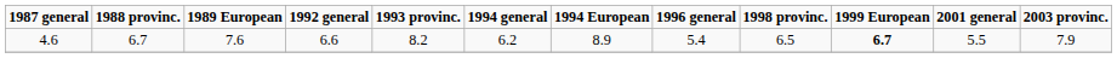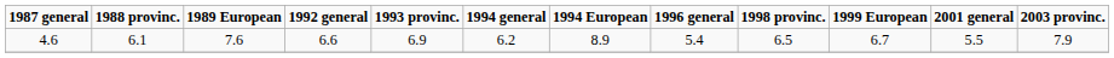 <table class="wikitable" style="text-align:center">
 <tr>
 <td><strong>1987 general</strong></td>
 <td><strong>1988 provinc.</strong></td>
 <td><strong>1989 European</strong></td>
 <td><strong>1992 general</strong></td>
 <td><strong>1993 provinc.</strong></td>
 <td><strong>1994 general</strong></td>
 <td><strong>1994 European</strong></td>
 <td><strong>1996 general</strong></td>
 <td><strong>1998 provinc.</strong></td>
 <td><strong>1999 European</strong></td>
 <td><strong>2001 general</strong></td>
 <td><strong>2003 provinc.</strong></td>
 </tr>
 <tr>
 <td>4.6</td>
-<td>6.7</td>
+<td>6.1</td>
 <td>7.6</td>
 <td>6.6</td>
-<td>8.2</td>
+<td>6.9</td>
 <td>6.2</td>
 <td>8.9</td>
 <td>5.4</td>
 <td>6.5</td>
-<td><strong>6.7</strong></td>
+<td>6.7</td>
 <td>5.5</td>
 <td>7.9</td>
 </tr>
 <tr>
 </tr>
 </table>
